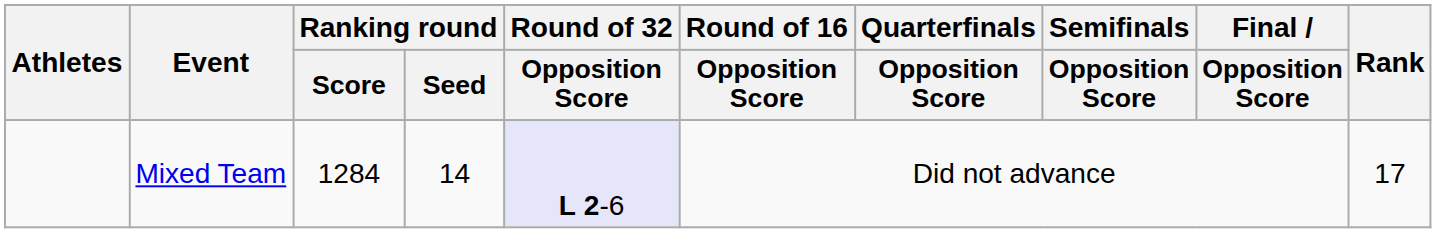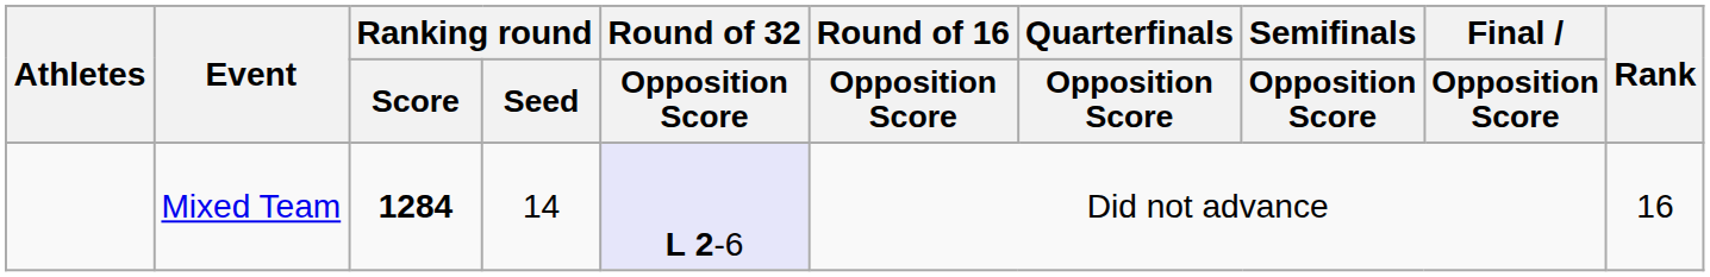 <table class="wikitable" style="font-size:90%;">
 <tr>
 <th rowspan="2">Athletes</th>
 <th rowspan="2">Event</th>
 <th colspan="2">Ranking round</th>
 <th>Round of 32</th>
 <th>Round of 16</th>
 <th>Quarterfinals</th>
 <th>Semifinals</th>
 <th>Final / </th>
 <th rowspan=2>Rank</th>
 </tr>
 <tr style="font-size:95%">
 <th>Score</th>
 <th>Seed</th>
 <th>Opposition<br>Score</th>
 <th>Opposition<br>Score</th>
 <th>Opposition<br>Score</th>
 <th>Opposition<br>Score</th>
 <th>Opposition<br>Score</th>
 </tr>
 <tr align=center>
 <td align=left><br></td>
 <td><a href='#'>Mixed Team</a></td>
-<td>1284</td>
+<td><strong>1284</strong></td>
 <td>14</td>
 <td style="background: lavender;"><br> <br> <strong>L</strong> <strong>2</strong>-6</td>
 <td colspan=4>Did not advance</td>
-<td>17</td>
+<td>16</td>
 </tr>
 </table>
